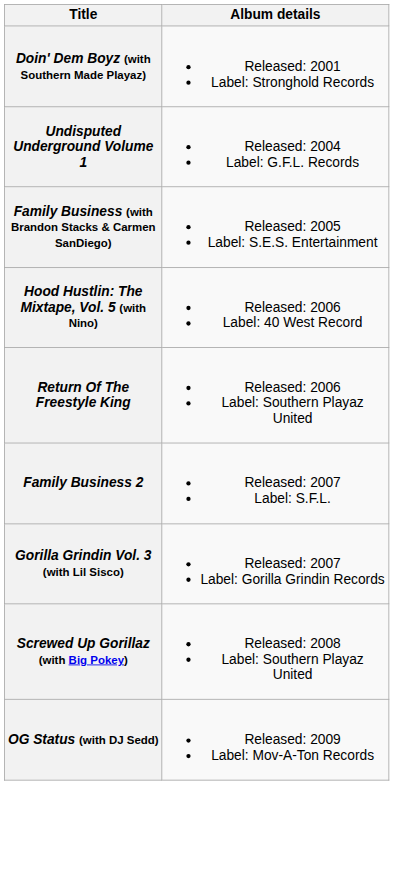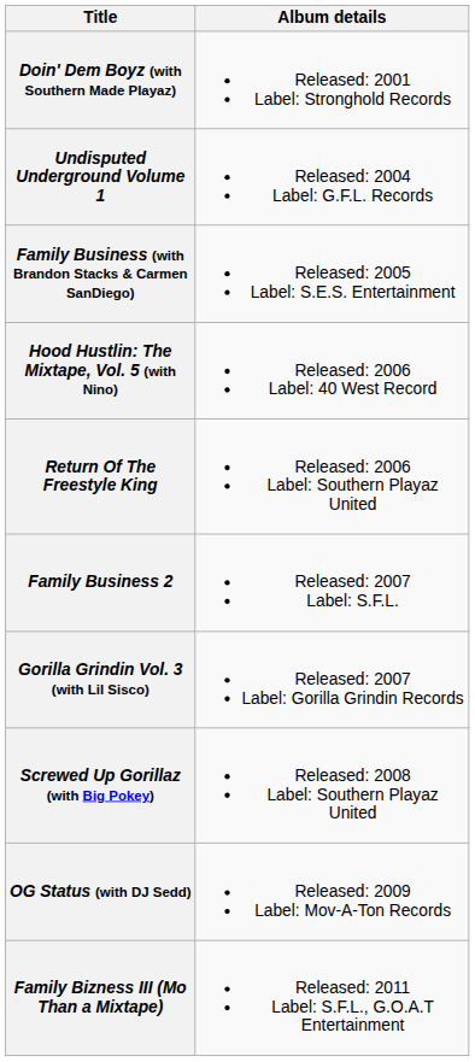 <table class="wikitable plainrowheaders" style="text-align:center;">
 <tr>
 <th scope="col" style="width:11em;">Title</th>
 <th scope="col" style="width:16em;">Album details</th>
 </tr>
 <tr>
 <th scope="row"><em>Doin' Dem Boyz</em> <small>(with Southern Made Playaz)</small></th>
 <td><br><ul><li>Released: 2001</li><li>Label: Stronghold Records</li></ul></td>
 </tr>
 <tr>
 <th scope="row"><em>Undisputed Underground Volume 1</em></th>
 <td><br><ul><li>Released: 2004</li><li>Label: G.F.L. Records</li></ul></td>
 </tr>
 <tr>
 <th scope="row"><em>Family Business</em> <small>(with Brandon Stacks & Carmen SanDiego)</small></th>
 <td><br><ul><li>Released: 2005</li><li>Label: S.E.S. Entertainment</li></ul></td>
 </tr>
 <tr>
 <th scope="row"><em>Hood Hustlin: The Mixtape, Vol. 5</em> <small>(with Nino)</small></th>
 <td><br><ul><li>Released: 2006</li><li>Label: 40 West Record</li></ul></td>
 </tr>
 <tr>
 <th scope="row"><em>Return Of The Freestyle King</em></th>
 <td><br><ul><li>Released: 2006</li><li>Label: Southern Playaz United</li></ul></td>
 </tr>
 <tr>
 <th scope="row"><em>Family Business 2</em></th>
 <td><br><ul><li>Released: 2007</li><li>Label: S.F.L.</li></ul></td>
 </tr>
 <tr>
 <th scope="row"><em>Gorilla Grindin Vol. 3</em> <small>(with Lil Sisco)</small></th>
 <td><br><ul><li>Released: 2007</li><li>Label: Gorilla Grindin Records</li></ul></td>
 </tr>
 <tr>
 <th scope="row"><em>Screwed Up Gorillaz</em> <small>(with <a href='#'>Big Pokey</a>)</small></th>
 <td><br><ul><li>Released: 2008</li><li>Label: Southern Playaz United</li></ul></td>
 </tr>
 <tr>
 <th scope="row"><em>OG Status</em> <small>(with DJ Sedd)</small></th>
 <td><br><ul><li>Released: 2009</li><li>Label: Mov-A-Ton Records</li></ul></td>
 </tr>
+<tr>
+<th scope="row"><em>Family Bizness III (Mo Than a Mixtape)</em></th>
+<td><br><ul><li>Released: 2011</li><li>Label: S.F.L., G.O.A.T Entertainment</li></ul></td>
+</tr>
 </table>
